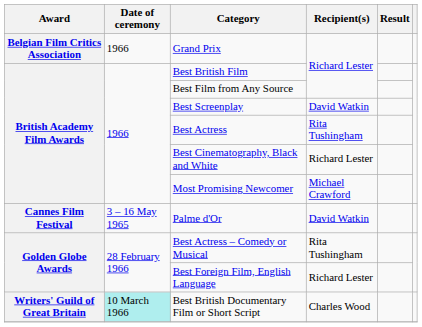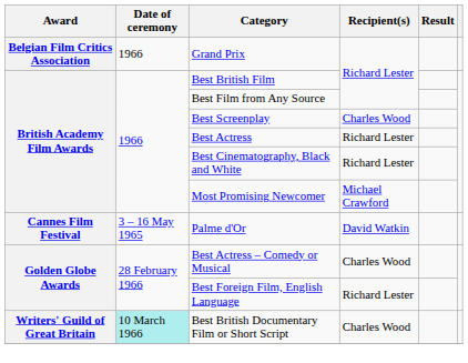 <table class="wikitable plainrowheaders sortable">
 <tr>
 <th scope="col">Award</th>
 <th scope="col">Date of ceremony</th>
 <th scope="col">Category</th>
 <th scope="col">Recipient(s)</th>
 <th scope="col">Result</th>
 <th scope="col" class="unsortable"></th>
 </tr>
 <tr>
 <th scope="row"><a href='#'>Belgian Film Critics Association</a></th>
 <td rowspan="1">1966</td>
 <td><a href='#'>Grand Prix</a></td>
 <td rowspan="3"><a href='#'>Richard Lester</a></td>
 <td></td>
 <td rowspan="1"></td>
 </tr>
 <tr>
 <th scope="row" rowspan=6><a href='#'>British Academy Film Awards</a></th>
 <td rowspan="6"><a href='#'>1966</a></td>
 <td><a href='#'>Best British Film</a></td>
 <td></td>
 <td rowspan="6"></td>
 </tr>
 <tr>
 <td>Best Film from Any Source</td>
 <td></td>
 </tr>
 <tr>
 <td><a href='#'>Best Screenplay</a></td>
-<td><a href='#'>David Watkin</a></td>
+<td><a href='#'>Charles Wood</a></td>
 <td></td>
 </tr>
 <tr>
 <td><a href='#'>Best Actress</a></td>
-<td><a href='#'>Rita Tushingham</a></td>
+<td>Richard Lester</td>
 <td></td>
 </tr>
 <tr>
 <td><a href='#'>Best Cinematography, Black and White</a></td>
 <td>Richard Lester</td>
 <td></td>
 </tr>
 <tr>
 <td><a href='#'>Most Promising Newcomer</a></td>
 <td><a href='#'>Michael Crawford</a></td>
 <td></td>
 </tr>
 <tr>
 <th scope="row"><a href='#'>Cannes Film Festival</a></th>
 <td rowspan="1"><a href='#'>3 – 16 May 1965</a></td>
 <td><a href='#'>Palme d'Or</a></td>
 <td><a href='#'>David Watkin</a></td>
 <td></td>
 <td rowspan="1"></td>
 </tr>
 <tr>
 <th scope="row" rowspan=2><a href='#'>Golden Globe Awards</a></th>
 <td rowspan="2"><a href='#'>28 February 1966</a></td>
 <td><a href='#'>Best Actress – Comedy or Musical</a></td>
-<td>Rita Tushingham</td>
+<td>Charles Wood</td>
 <td></td>
 <td rowspan="2"></td>
 </tr>
 <tr>
 <td><a href='#'>Best Foreign Film, English Language</a></td>
 <td>Richard Lester</td>
 <td></td>
 </tr>
 <tr>
 <th scope="row"><a href='#'>Writers' Guild of Great Britain</a></th>
 <td rowspan="1" style="background: paleturquoise;">10 March 1966</td>
 <td>Best British Documentary Film or Short Script</td>
 <td>Charles Wood</td>
 <td></td>
 <td rowspan="1"></td>
 </tr>
 <tr>
 </tr>
 </table>
